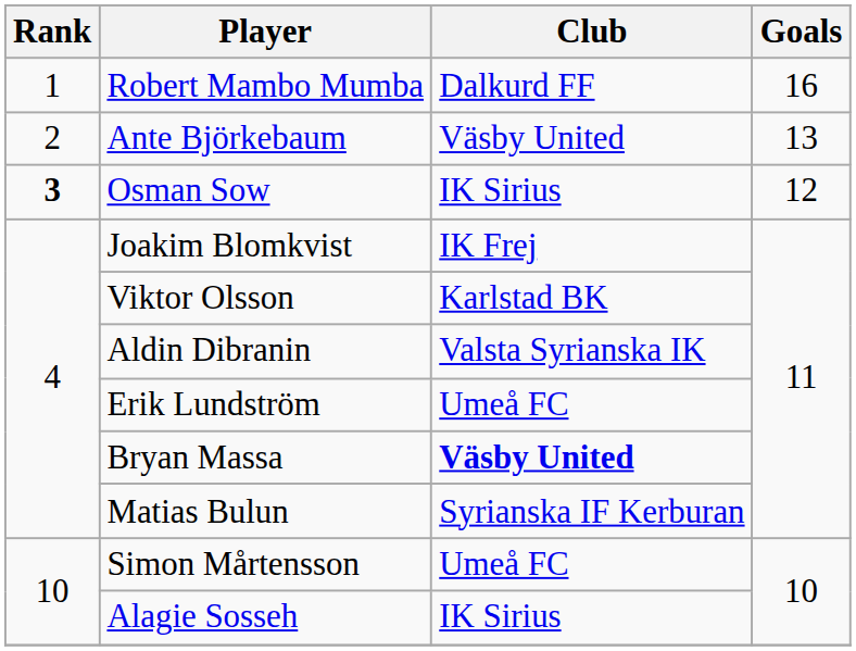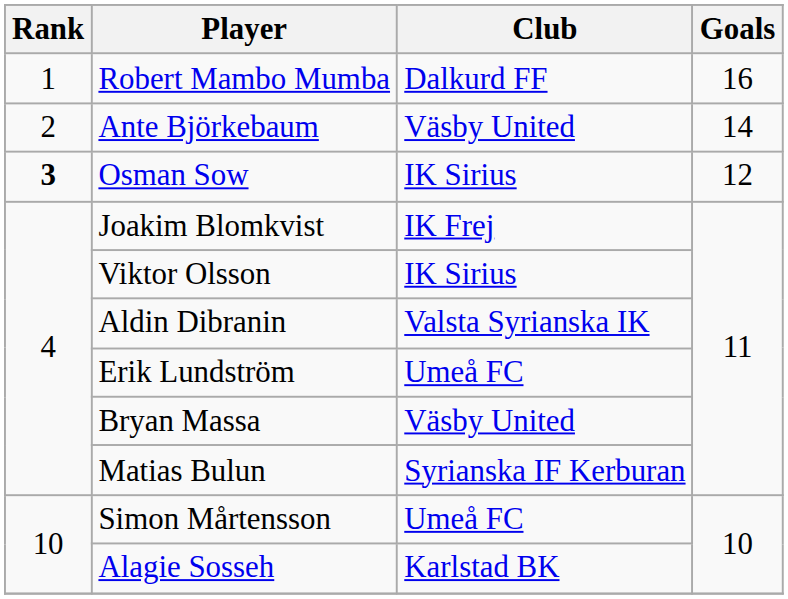 <table class="wikitable" style="text-align:center">
 <tr>
 <th>Rank</th>
 <th>Player</th>
 <th>Club</th>
 <th>Goals</th>
 </tr>
 <tr>
 <td>1</td>
 <td align="left"> <a href='#'>Robert Mambo Mumba</a></td>
 <td align="left"><a href='#'>Dalkurd FF</a></td>
 <td>16</td>
 </tr>
 <tr>
 <td>2</td>
 <td align="left"> <a href='#'>Ante Björkebaum</a></td>
 <td align="left"><a href='#'>Väsby United</a></td>
-<td>13</td>
+<td>14</td>
 </tr>
 <tr>
 <td><strong>3</strong></td>
 <td align="left"> <a href='#'>Osman Sow</a></td>
 <td align="left"><a href='#'>IK Sirius</a></td>
 <td>12</td>
 </tr>
 <tr>
 <td rowspan="6">4</td>
 <td align="left"> Joakim Blomkvist</td>
 <td align="left"><a href='#'>IK Frej</a></td>
 <td rowspan="6">11</td>
 </tr>
 <tr>
 <td align="left"> Viktor Olsson</td>
-<td align="left"><a href='#'>Karlstad BK</a></td>
+<td align="left"><a href='#'>IK Sirius</a></td>
 </tr>
 <tr>
 <td align="left"> Aldin Dibranin</td>
 <td align="left"><a href='#'>Valsta Syrianska IK</a></td>
 </tr>
 <tr>
 <td align="left"> Erik Lundström</td>
 <td align="left"><a href='#'>Umeå FC</a></td>
 </tr>
 <tr>
 <td align="left"> Bryan Massa</td>
-<td align="left"><strong><a href='#'>Väsby United</a></strong></td>
+<td align="left"><a href='#'>Väsby United</a></td>
 </tr>
 <tr>
 <td align="left"> Matias Bulun</td>
 <td align="left"><a href='#'>Syrianska IF Kerburan</a></td>
 </tr>
 <tr>
 <td rowspan="2">10</td>
 <td align="left"> Simon Mårtensson</td>
 <td align="left"><a href='#'>Umeå FC</a></td>
 <td rowspan="2">10</td>
 </tr>
 <tr>
 <td align="left"> <a href='#'>Alagie Sosseh</a></td>
-<td align="left"><a href='#'>IK Sirius</a></td>
+<td align="left"><a href='#'>Karlstad BK</a></td>
 </tr>
 <tr>
 </tr>
 </table>
